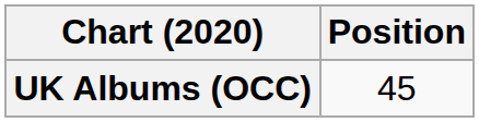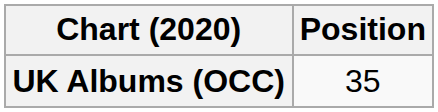 <table class="wikitable plainrowheaders" style="text-align:center">
 <tr>
 <th scope="col">Chart (2020)</th>
 <th scope="col">Position</th>
 </tr>
 <tr>
 <th scope="row">UK Albums (OCC)</th>
-<td>45</td>
+<td>35</td>
 </tr>
 </table>
